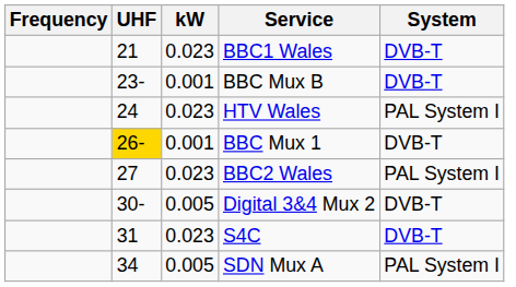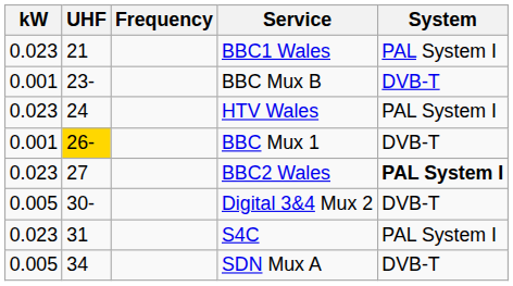 <table class="wikitable sortable">
 <tr>
+<th>kW</th>
+<th>UHF</th>
 <th>Frequency</th>
-<th>UHF</th>
-<th>kW</th>
 <th>Service</th>
 <th>System</th>
 </tr>
 <tr>
+<td>0.023</td>
+<td>21</td>
 <td></td>
-<td>21</td>
-<td>0.023</td>
 <td><a href='#'>BBC1 Wales</a></td>
-<td><a href='#'>DVB-T</a></td>
+<td><a href='#'>PAL</a> System I</td>
 </tr>
 <tr>
+<td>0.001</td>
+<td>23-</td>
 <td></td>
-<td>23-</td>
-<td>0.001</td>
 <td>BBC Mux B</td>
 <td><a href='#'>DVB-T</a></td>
 </tr>
 <tr>
+<td>0.023</td>
+<td>24</td>
 <td></td>
-<td>24</td>
-<td>0.023</td>
 <td><a href='#'>HTV Wales</a></td>
 <td>PAL System I</td>
 </tr>
 <tr>
+<td>0.001</td>
+<td style="background: gold;">26-</td>
 <td></td>
-<td style="background: gold;">26-</td>
-<td>0.001</td>
 <td><a href='#'>BBC</a> Mux 1</td>
 <td>DVB-T</td>
 </tr>
 <tr>
+<td>0.023</td>
+<td>27</td>
 <td></td>
-<td>27</td>
-<td>0.023</td>
 <td><a href='#'>BBC2 Wales</a></td>
-<td>PAL System I</td>
+<td><strong>PAL System I</strong></td>
 </tr>
 <tr>
+<td>0.005</td>
+<td>30-</td>
 <td></td>
-<td>30-</td>
-<td>0.005</td>
 <td><a href='#'>Digital 3&4</a> Mux 2</td>
 <td>DVB-T</td>
 </tr>
 <tr>
+<td>0.023</td>
+<td>31</td>
 <td></td>
-<td>31</td>
-<td>0.023</td>
 <td><a href='#'>S4C</a></td>
-<td><a href='#'>DVB-T</a></td>
+<td>PAL System I</td>
 </tr>
 <tr>
+<td>0.005</td>
+<td>34</td>
 <td></td>
-<td>34</td>
-<td>0.005</td>
 <td><a href='#'>SDN</a> Mux A</td>
-<td>PAL System I</td>
+<td>DVB-T</td>
 </tr>
 </table>
